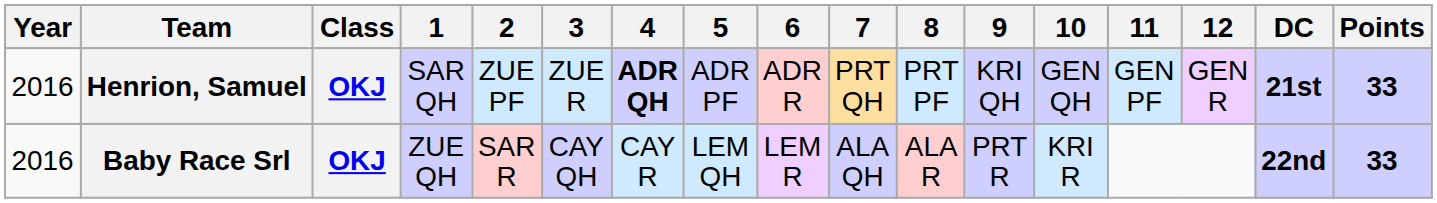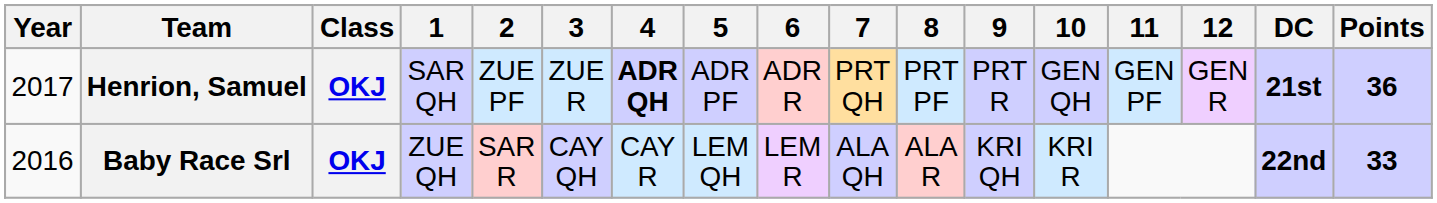 <table class="wikitable" style="text-align:center; font-size:85%">
 <tr>
 <th>Year</th>
 <th>Team</th>
 <th>Class</th>
 <th>1</th>
 <th>2</th>
 <th>3</th>
 <th>4</th>
 <th>5</th>
 <th>6</th>
 <th>7</th>
 <th>8</th>
 <th>9</th>
 <th>10</th>
 <th>11</th>
 <th>12</th>
 <th>DC</th>
 <th>Points</th>
 </tr>
 <tr>
-<td>2016</td>
+<td>2017</td>
 <th nowrap>Henrion, Samuel</th>
 <th><a href='#'>OKJ</a></th>
 <td style="background:#CFCFFF;">SAR<br>QH<br></td>
 <td style="background:#CFEAFF;">ZUE<br>PF<br></td>
 <td style="background:#CFEAFF;">ZUE<br>R<br></td>
 <td style="background:#CFCFFF;"><strong>ADR<br>QH<br></strong></td>
 <td style="background:#CFCFFF;">ADR<br>PF<br></td>
 <td style="background:#FFCFCF;">ADR<br>R<br></td>
 <td style="background:#FFDF9F;">PRT<br>QH<br></td>
 <td style="background:#CFEAFF;">PRT<br>PF<br></td>
-<td style="background:#CFCFFF;">KRI<br>QH<br></td>
+<td style="background:#CFCFFF;">PRT<br>R<br></td>
 <td style="background:#CFCFFF;">GEN<br>QH<br></td>
 <td style="background:#CFEAFF;">GEN<br>PF<br></td>
 <td style="background:#EFCFFF;">GEN<br>R<br></td>
 <th style="background:#CFCFFF;">21st</th>
-<th style="background:#CFCFFF;">33</th>
+<th style="background:#CFCFFF;">36</th>
 </tr>
 <tr>
 <td>2016</td>
 <th nowrap>Baby Race Srl</th>
 <th><a href='#'>OKJ</a></th>
 <td style="background:#CFCFFF;">ZUE<br>QH<br></td>
 <td style="background:#FFCFCF;">SAR<br>R<br></td>
 <td style="background:#CFCFFF;">CAY<br>QH<br></td>
 <td style="background:#CFEAFF;">CAY<br>R<br></td>
 <td style="background:#CFEAFF;">LEM<br>QH<br></td>
 <td style="background:#EFCFFF;">LEM<br>R<br></td>
 <td style="background:#CFCFFF;">ALA<br>QH<br></td>
 <td style="background:#FFCFCF;">ALA<br>R<br></td>
-<td style="background:#CFCFFF;">PRT<br>R<br></td>
+<td style="background:#CFCFFF;">KRI<br>QH<br></td>
 <td style="background:#CFEAFF;">KRI<br>R<br></td>
 <td colspan=2></td>
 <th style="background:#CFCFFF;">22nd</th>
 <th style="background:#CFCFFF;">33</th>
 </tr>
 </table>
